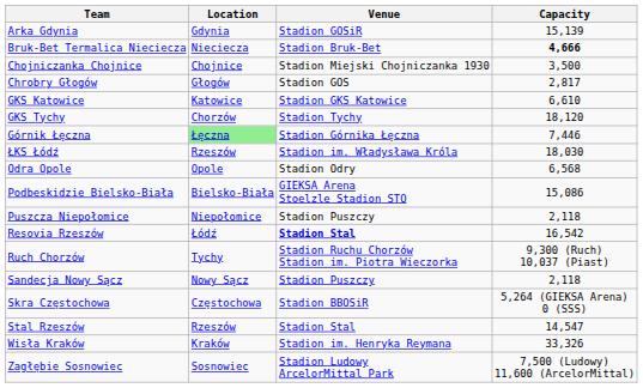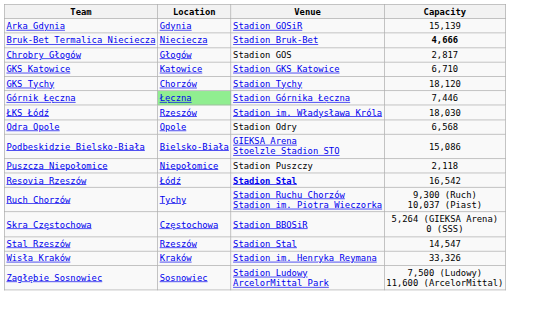 <table class="wikitable sortable" style="text-align: left;">
 <tr>
 <th>Team</th>
 <th>Location</th>
 <th>Venue</th>
 <th>Capacity</th>
 </tr>
 <tr>
 <td><a href='#'>Arka Gdynia</a></td>
 <td><a href='#'>Gdynia</a></td>
 <td><a href='#'>Stadion GOSiR</a></td>
 <td style="text-align:center;">15,139</td>
 </tr>
 <tr>
 <td><a href='#'>Bruk-Bet Termalica Nieciecza</a></td>
 <td><a href='#'>Nieciecza</a></td>
 <td><a href='#'>Stadion Bruk-Bet</a></td>
 <td style="text-align:center;"><strong>4,666</strong></td>
 </tr>
 <tr>
-<td><a href='#'>Chojniczanka Chojnice</a></td>
-<td><a href='#'>Chojnice</a></td>
-<td>Stadion Miejski Chojniczanka 1930</td>
-<td style="text-align:center;">3,500</td>
-</tr>
-<tr>
 <td><a href='#'>Chrobry Głogów</a></td>
 <td><a href='#'>Głogów</a></td>
 <td>Stadion GOS</td>
 <td style="text-align:center;">2,817</td>
 </tr>
 <tr>
 <td><a href='#'>GKS Katowice</a></td>
 <td><a href='#'>Katowice</a></td>
 <td><a href='#'>Stadion GKS Katowice</a></td>
-<td style="text-align:center;">6,610</td>
+<td style="text-align:center;">6,710</td>
 </tr>
 <tr>
 <td><a href='#'>GKS Tychy</a></td>
 <td><a href='#'>Chorzów</a></td>
 <td><a href='#'>Stadion Tychy</a></td>
 <td style="text-align:center;">18,120</td>
 </tr>
 <tr>
 <td><a href='#'>Górnik Łęczna</a></td>
 <td style="background: lightgreen;"><a href='#'>Łęczna</a></td>
 <td><a href='#'>Stadion Górnika Łęczna</a></td>
 <td style="text-align:center;">7,446</td>
 </tr>
 <tr>
 <td><a href='#'>ŁKS Łódź</a></td>
 <td><a href='#'>Rzeszów</a></td>
 <td><a href='#'>Stadion im. Władysława Króla</a></td>
 <td style="text-align:center;">18,030</td>
 </tr>
 <tr>
 <td><a href='#'>Odra Opole</a></td>
 <td><a href='#'>Opole</a></td>
 <td>Stadion Odry</td>
 <td style="text-align:center;">6,568</td>
 </tr>
 <tr>
 <td><a href='#'>Podbeskidzie Bielsko-Biała</a></td>
 <td><a href='#'>Bielsko-Biała</a></td>
 <td><a href='#'>GIEKSA Arena</a><br><a href='#'>Stoelzle Stadion STO</a></td>
 <td style="text-align:center;">15,086</td>
 </tr>
 <tr>
 <td><a href='#'>Puszcza Niepołomice</a></td>
 <td><a href='#'>Niepołomice</a></td>
 <td>Stadion Puszczy</td>
 <td style="text-align:center;">2,118</td>
 </tr>
 <tr>
 <td><a href='#'>Resovia Rzeszów</a></td>
 <td><a href='#'>Łódź</a></td>
 <td><strong><a href='#'>Stadion Stal</a></strong></td>
 <td style="text-align:center;">16,542</td>
 </tr>
 <tr>
 <td><a href='#'>Ruch Chorzów</a></td>
 <td><a href='#'>Tychy</a></td>
 <td><a href='#'>Stadion Ruchu Chorzów</a> <br><a href='#'>Stadion im. Piotra Wieczorka</a></td>
 <td style="text-align:center;">9,300 (Ruch) <br> 10,037 (Piast)</td>
 </tr>
 <tr>
-<td><a href='#'>Sandecja Nowy Sącz</a></td>
-<td><a href='#'>Nowy Sącz</a></td>
-<td><a href='#'>Stadion Puszczy</a></td>
-<td style="text-align:center;">2,118</td>
-</tr>
-<tr>
 <td><a href='#'>Skra Częstochowa</a></td>
 <td><a href='#'>Częstochowa</a></td>
 <td><a href='#'>Stadion BBOSiR</a></td>
 <td style="text-align:center;">5,264 (GIEKSA Arena) <br> 0 (SSS)</td>
 </tr>
 <tr>
 <td><a href='#'>Stal Rzeszów</a></td>
 <td><a href='#'>Rzeszów</a></td>
 <td><a href='#'>Stadion Stal</a></td>
 <td style="text-align:center;">14,547</td>
 </tr>
 <tr>
 <td><a href='#'>Wisła Kraków</a></td>
 <td><a href='#'>Kraków</a></td>
 <td><a href='#'>Stadion im. Henryka Reymana</a></td>
 <td style="text-align:center;">33,326</td>
 </tr>
 <tr>
 <td><a href='#'>Zagłębie Sosnowiec</a></td>
 <td><a href='#'>Sosnowiec</a></td>
 <td><a href='#'>Stadion Ludowy</a><br><a href='#'>ArcelorMittal Park</a></td>
 <td style="text-align:center;">7,500 (Ludowy) <br> 11,600 (ArcelorMittal)</td>
 </tr>
 </table>
